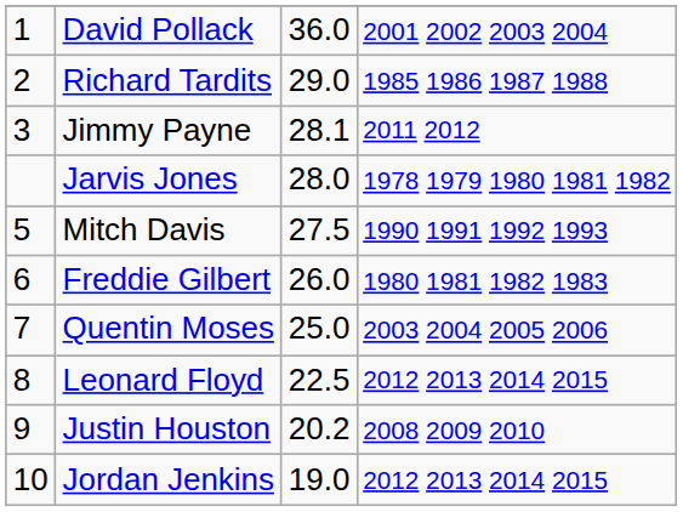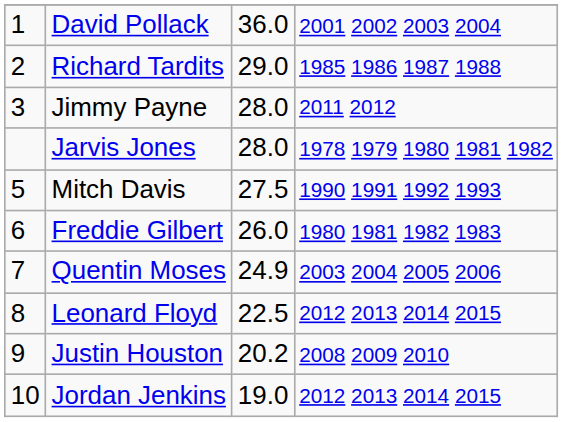 <table class="wikitable">
 <tr>
 </tr>
 <tr>
 <td>1</td>
 <td><a href='#'>David Pollack</a></td>
 <td>36.0</td>
 <td style="font-size:80%;"><a href='#'>2001</a> <a href='#'>2002</a> <a href='#'>2003</a> <a href='#'>2004</a></td>
 </tr>
 <tr>
 <td>2</td>
 <td><a href='#'>Richard Tardits</a></td>
 <td>29.0</td>
 <td style="font-size:80%;"><a href='#'>1985</a> <a href='#'>1986</a> <a href='#'>1987</a> <a href='#'>1988</a></td>
 </tr>
 <tr>
 <td>3</td>
 <td>Jimmy Payne</td>
-<td>28.1</td>
+<td>28.0</td>
 <td style="font-size:80%;"><a href='#'>2011</a> <a href='#'>2012</a></td>
 </tr>
 <tr>
 <td></td>
 <td><a href='#'>Jarvis Jones</a></td>
 <td>28.0</td>
 <td style="font-size:80%;"><a href='#'>1978</a> <a href='#'>1979</a> <a href='#'>1980</a> <a href='#'>1981</a> <a href='#'>1982</a></td>
 </tr>
 <tr>
 <td>5</td>
 <td>Mitch Davis</td>
 <td>27.5</td>
 <td style="font-size:80%;"><a href='#'>1990</a> <a href='#'>1991</a> <a href='#'>1992</a> <a href='#'>1993</a></td>
 </tr>
 <tr>
 <td>6</td>
 <td><a href='#'>Freddie Gilbert</a></td>
 <td>26.0</td>
 <td style="font-size:80%;"><a href='#'>1980</a> <a href='#'>1981</a> <a href='#'>1982</a> <a href='#'>1983</a></td>
 </tr>
 <tr>
 <td>7</td>
 <td><a href='#'>Quentin Moses</a></td>
-<td>25.0</td>
+<td>24.9</td>
 <td style="font-size:80%;"><a href='#'>2003</a> <a href='#'>2004</a> <a href='#'>2005</a> <a href='#'>2006</a></td>
 </tr>
 <tr>
 <td>8</td>
 <td><a href='#'>Leonard Floyd</a></td>
 <td>22.5</td>
 <td style="font-size:80%;"><a href='#'>2012</a> <a href='#'>2013</a> <a href='#'>2014</a> <a href='#'>2015</a></td>
 </tr>
 <tr>
 <td>9</td>
 <td><a href='#'>Justin Houston</a></td>
 <td>20.2</td>
 <td style="font-size:80%;"><a href='#'>2008</a> <a href='#'>2009</a> <a href='#'>2010</a></td>
 </tr>
 <tr>
 <td>10</td>
 <td><a href='#'>Jordan Jenkins</a></td>
 <td>19.0</td>
 <td style="font-size:80%;"><a href='#'>2012</a> <a href='#'>2013</a> <a href='#'>2014</a> <a href='#'>2015</a></td>
 </tr>
 </table>
